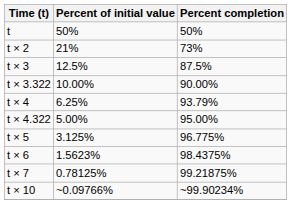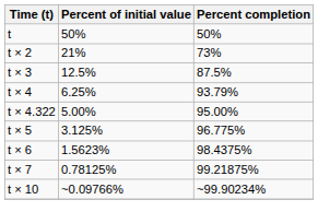 <table class="wikitable floatright">
 <tr>
 <th>Time (t)</th>
 <th>Percent of initial value</th>
 <th>Percent completion</th>
 </tr>
 <tr>
 <td>t</td>
 <td>50%</td>
 <td>50%</td>
 </tr>
 <tr>
 <td>t × 2</td>
 <td>21%</td>
 <td>73%</td>
 </tr>
 <tr>
 <td>t × 3</td>
 <td>12.5%</td>
 <td>87.5%</td>
-</tr>
-<tr>
-<td>t × 3.322</td>
-<td>10.00%</td>
-<td>90.00%</td>
 </tr>
 <tr>
 <td>t × 4</td>
 <td>6.25%</td>
 <td>93.79%</td>
 </tr>
 <tr>
 <td>t × 4.322</td>
 <td>5.00%</td>
 <td>95.00%</td>
 </tr>
 <tr>
 <td>t × 5</td>
 <td>3.125%</td>
 <td>96.775%</td>
 </tr>
 <tr>
 <td>t × 6</td>
 <td>1.5623%</td>
 <td>98.4375%</td>
 </tr>
 <tr>
 <td>t × 7</td>
 <td>0.78125%</td>
 <td>99.21875%</td>
 </tr>
 <tr>
 <td>t × 10</td>
 <td>~0.09766%</td>
 <td>~99.90234%</td>
 </tr>
 <tr>
 </tr>
 </table>
